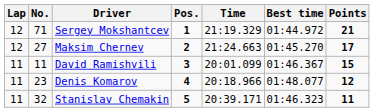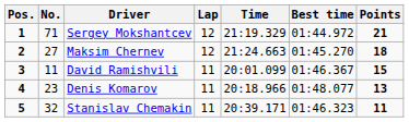 <table class="wikitable" style="font-size: 100%;">
 <tr>
-<th>Lap</th>
+<th>Pos.</th>
 <th>No.</th>
 <th>Driver</th>
-<th>Pos.</th>
+<th>Lap</th>
 <th>Time</th>
 <th>Best time</th>
 <th>Points</th>
 </tr>
 <tr>
-<td align="center">12</td>
+<td align="center"><strong>1</strong></td>
 <td align="center">71</td>
 <td><a href='#'>Sergey Mokshantcev</a></td>
-<td align="center"><strong>1</strong></td>
+<td align="center">12</td>
 <td align="center">21:19.329</td>
 <td align="center">01:44.972</td>
 <td align="center"><strong>21</strong></td>
 </tr>
 <tr>
-<td align="center">12</td>
+<td align="center"><strong>2</strong></td>
 <td align="center">27</td>
 <td><a href='#'>Maksim Chernev</a></td>
-<td align="center"><strong>2</strong></td>
+<td align="center">12</td>
 <td align="center">21:24.663</td>
 <td align="center">01:45.270</td>
-<td align="center"><strong>17</strong></td>
+<td align="center"><strong>18</strong></td>
 </tr>
 <tr>
-<td align="center">11</td>
+<td align="center"><strong>3</strong></td>
 <td align="center">11</td>
 <td><a href='#'>David Ramishvili</a></td>
-<td align="center"><strong>3</strong></td>
+<td align="center">11</td>
 <td align="center">20:01.099</td>
 <td align="center">01:46.367</td>
 <td align="center"><strong>15</strong></td>
 </tr>
 <tr>
-<td align="center">11</td>
+<td align="center"><strong>4</strong></td>
 <td align="center">23</td>
 <td><a href='#'>Denis Komarov</a></td>
-<td align="center"><strong>4</strong></td>
+<td align="center">11</td>
 <td align="center">20:18.966</td>
 <td align="center">01:48.077</td>
-<td align="center"><strong>12</strong></td>
+<td align="center"><strong>13</strong></td>
 </tr>
 <tr>
-<td align="center">11</td>
+<td align="center"><strong>5</strong></td>
 <td align="center">32</td>
 <td><a href='#'>Stanislav Chemakin</a></td>
-<td align="center"><strong>5</strong></td>
+<td align="center">11</td>
 <td align="center">20:39.171</td>
 <td align="center">01:46.323</td>
 <td align="center"><strong>11</strong></td>
 </tr>
 </table>
